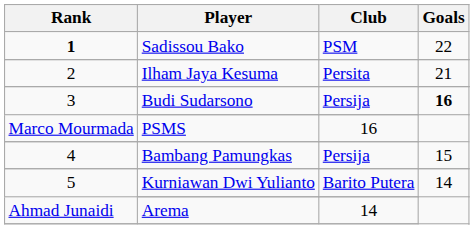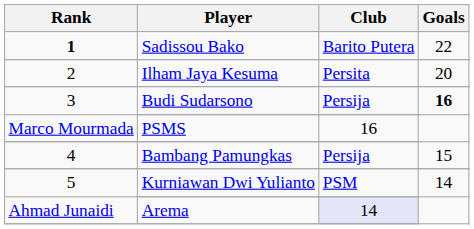 <table class="wikitable" style="text-align:center">
 <tr>
 <th>Rank</th>
 <th>Player</th>
 <th>Club</th>
 <th>Goals</th>
 </tr>
 <tr>
 <td align="center"><strong>1</strong></td>
 <td align="left"> <a href='#'>Sadissou Bako</a></td>
-<td align="left"><a href='#'>PSM</a></td>
+<td align="left"><a href='#'>Barito Putera</a></td>
 <td>22</td>
 </tr>
 <tr align="center">
 </tr>
 <tr>
 <td align="center">2</td>
 <td align="left"> <a href='#'>Ilham Jaya Kesuma</a></td>
 <td align="left"><a href='#'>Persita</a></td>
-<td>21</td>
+<td>20</td>
 </tr>
 <tr align="center">
 </tr>
 <tr>
 <td align="center" rowspan=2>3</td>
 <td align="left"> <a href='#'>Budi Sudarsono</a></td>
 <td align="left"><a href='#'>Persija</a></td>
 <td><strong>16</strong></td>
 </tr>
 <tr align="center">
 </tr>
 <tr>
 <td align="left"> <a href='#'>Marco Mourmada</a></td>
 <td align="left"><a href='#'>PSMS</a></td>
 <td>16</td>
 </tr>
 <tr align="center">
 </tr>
 <tr>
 <td align="center">4</td>
 <td align="left"> <a href='#'>Bambang Pamungkas</a></td>
 <td align="left"><a href='#'>Persija</a></td>
 <td>15</td>
 </tr>
 <tr align="center">
 </tr>
 <tr>
 <td align="center" rowspan=2>5</td>
 <td align="left"> <a href='#'>Kurniawan Dwi Yulianto</a></td>
-<td align="left"><a href='#'>Barito Putera</a></td>
+<td align="left"><a href='#'>PSM</a></td>
 <td>14</td>
 </tr>
 <tr align="center">
 </tr>
 <tr>
 <td align="left"> <a href='#'>Ahmad Junaidi</a></td>
 <td align="left"><a href='#'>Arema</a></td>
-<td>14</td>
+<td style="background: lavender;">14</td>
 </tr>
 <tr align="center">
 </tr>
 </table>
